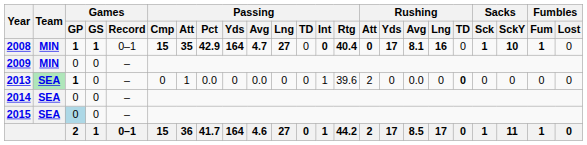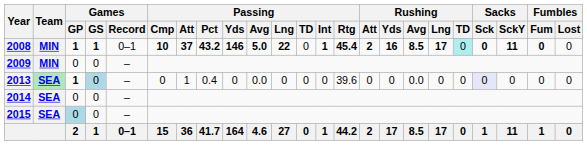 <table class=wikitable style="text-align:center;">
 <tr>
 <th rowspan="2">Year</th>
 <th rowspan="2">Team</th>
 <th colspan="3">Games</th>
 <th colspan="9">Passing</th>
 <th colspan="5">Rushing</th>
 <th colspan="2">Sacks</th>
 <th colspan="2">Fumbles</th>
 </tr>
 <tr>
 <th>GP</th>
 <th>GS</th>
 <th>Record</th>
 <th>Cmp</th>
 <th>Att</th>
 <th>Pct</th>
 <th>Yds</th>
 <th>Avg</th>
 <th>Lng</th>
 <th>TD</th>
 <th>Int</th>
 <th>Rtg</th>
 <th>Att</th>
 <th>Yds</th>
 <th>Avg</th>
 <th>Lng</th>
 <th>TD</th>
 <th>Sck</th>
 <th>SckY</th>
 <th>Fum</th>
 <th>Lost</th>
 </tr>
 <tr>
 <th><a href='#'>2008</a></th>
 <th><a href='#'>MIN</a></th>
 <td><strong>1</strong></td>
 <td><strong>1</strong></td>
 <td>0–1</td>
-<td><strong>15</strong></td>
-<td><strong>35</strong></td>
-<td><strong>42.9</strong></td>
-<td><strong>164</strong></td>
-<td><strong>4.7</strong></td>
-<td><strong>27</strong></td>
-<td>0</td>
-<td><strong>0</strong></td>
-<td><strong>40.4</strong></td>
-<td><strong>0</strong></td>
-<td><strong>17</strong></td>
-<td><strong>8.1</strong></td>
-<td><strong>16</strong></td>
+<td><strong>10</strong></td>
+<td><strong>37</strong></td>
+<td><strong>43.2</strong></td>
+<td><strong>146</strong></td>
+<td><strong>5.0</strong></td>
+<td><strong>22</strong></td>
 <td>0</td>
 <td><strong>1</strong></td>
-<td><strong>10</strong></td>
-<td><strong>1</strong></td>
+<td><strong>45.4</strong></td>
+<td><strong>2</strong></td>
+<td><strong>16</strong></td>
+<td><strong>8.5</strong></td>
+<td><strong>17</strong></td>
+<td style="background: paleturquoise;">0</td>
+<td><strong>0</strong></td>
+<td><strong>11</strong></td>
+<td><strong>0</strong></td>
 <td>0</td>
 </tr>
 <tr>
 <th><a href='#'>2009</a></th>
 <th><a href='#'>MIN</a></th>
 <td>0</td>
 <td>0</td>
 <td>–</td>
 <td colspan="18"></td>
 </tr>
 <tr>
 <th><a href='#'>2013</a></th>
 <th style="background:#afe6ba;"><a href='#'>SEA</a></th>
 <td><strong>1</strong></td>
-<td>0</td>
+<td style="background: lightblue;">0</td>
 <td>–</td>
 <td>0</td>
 <td>1</td>
-<td>0.0</td>
+<td>0.4</td>
 <td>0</td>
 <td>0.0</td>
 <td>0</td>
 <td>0</td>
-<td>1</td>
+<td>0</td>
 <td>39.6</td>
-<td>2</td>
+<td>0</td>
 <td>0</td>
 <td>0.0</td>
 <td>0</td>
-<td><strong>0</strong></td>
 <td>0</td>
+<td style="background: lavender;">0</td>
 <td>0</td>
 <td>0</td>
 <td>0</td>
 </tr>
 <tr>
 <th><a href='#'>2014</a></th>
 <th><a href='#'>SEA</a></th>
 <td>0</td>
 <td>0</td>
 <td>–</td>
 <td colspan="18"></td>
 </tr>
 <tr>
 <th><a href='#'>2015</a></th>
 <th><a href='#'>SEA</a></th>
 <td style="background: lightblue;">0</td>
 <td>0</td>
 <td>–</td>
 <td colspan="18"></td>
 </tr>
 <tr>
 <th colspan="2"></th>
 <th>2</th>
 <th>1</th>
 <th>0–1</th>
 <th>15</th>
 <th>36</th>
 <th>41.7</th>
 <th>164</th>
 <th>4.6</th>
 <th>27</th>
 <th>0</th>
 <th>1</th>
 <th>44.2</th>
 <th>2</th>
 <th>17</th>
 <th>8.5</th>
 <th>17</th>
 <th>0</th>
 <th>1</th>
 <th>11</th>
 <th>1</th>
 <th>0</th>
 </tr>
 </table>
